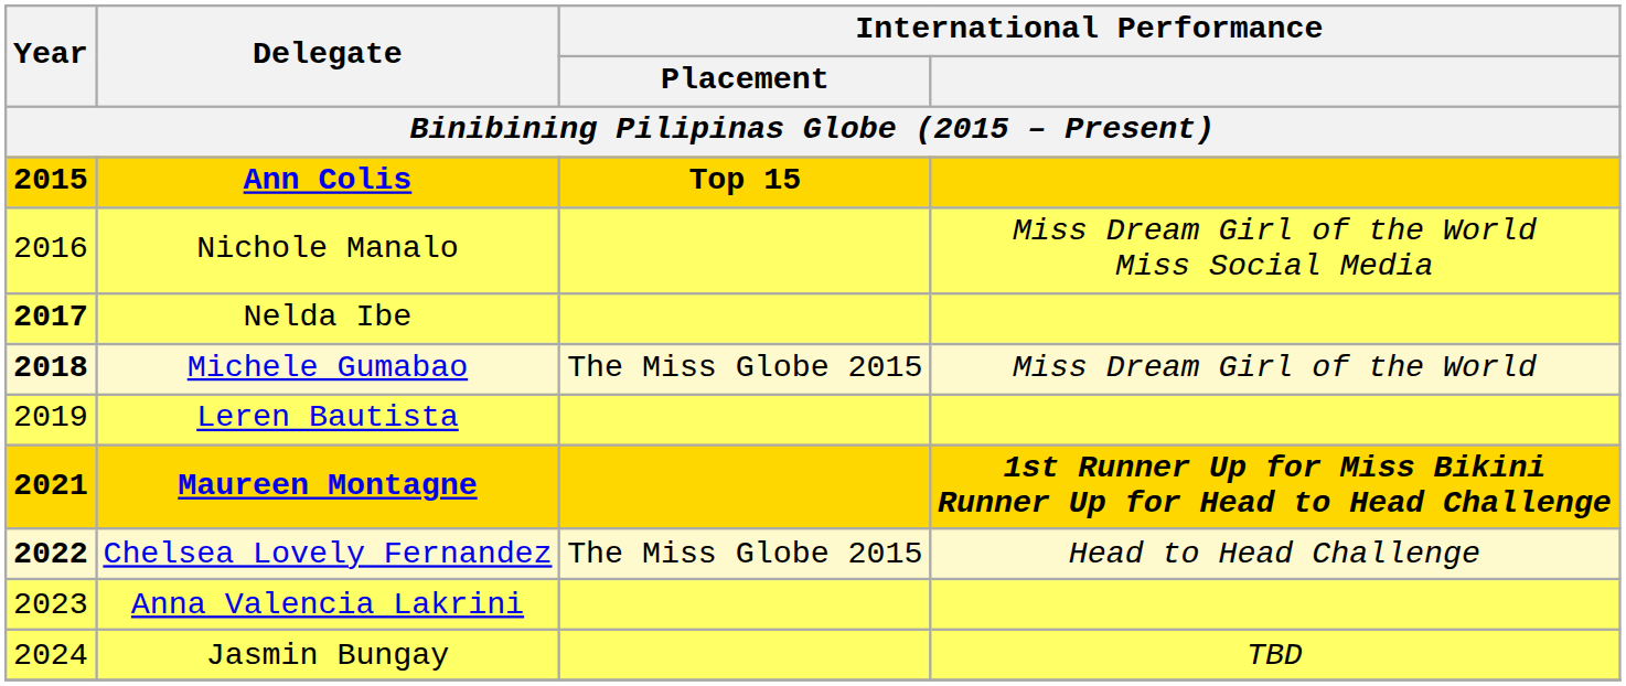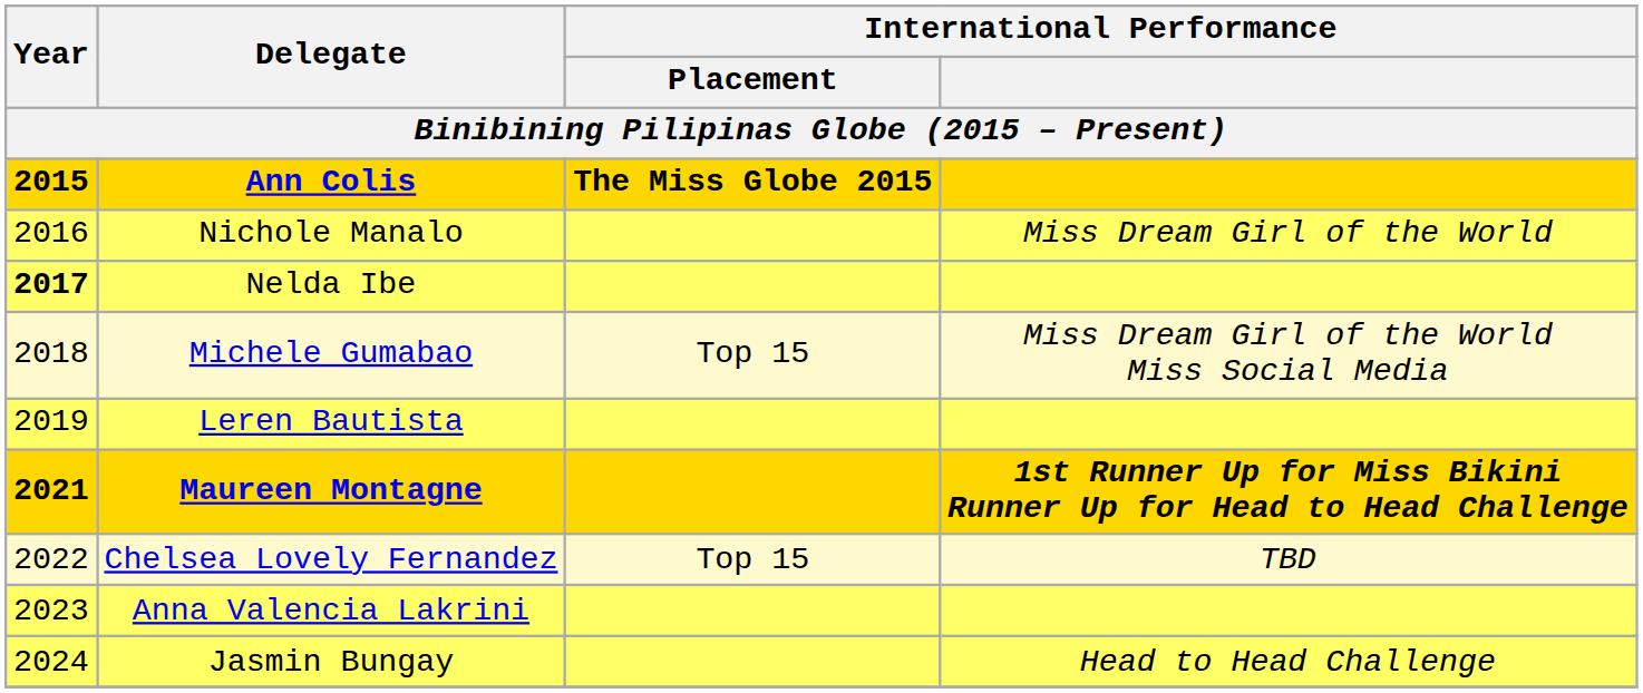 <table class="wikitable" style="font-size: 95%; text-align:center">
 <tr>
 <th rowspan="2">Year</th>
 <th rowspan="2">Delegate</th>
 <th colspan="2">International Performance</th>
 </tr>
 <tr>
 <th>Placement</th>
 <th></th>
 </tr>
 <tr>
 <th colspan="5"><em>Binibining Pilipinas Globe (2015 – Present)</em></th>
 </tr>
 <tr style="background:Gold; font-weight:bold">
 <td>2015</td>
 <td><a href='#'>Ann Colis</a></td>
-<td>Top 15</td>
+<td>The Miss Globe 2015</td>
 <td></td>
 </tr>
 <tr style="background:#FFFF66;">
 <td>2016</td>
 <td>Nichole Manalo</td>
 <td></td>
-<td><em>Miss Dream Girl of the World</em><br><em>Miss Social Media</em></td>
+<td><em>Miss Dream Girl of the World</em></td>
 </tr>
 <tr style="background:#FFFF66;">
 <td><strong>2017</strong></td>
 <td>Nelda Ibe</td>
 <td></td>
 <td></td>
 </tr>
 <tr style="background:#FFFACD;">
-<td><strong>2018</strong></td>
+<td>2018</td>
 <td><a href='#'>Michele Gumabao</a></td>
-<td>The Miss Globe 2015</td>
-<td><em>Miss Dream Girl of the World</em></td>
+<td>Top 15</td>
+<td><em>Miss Dream Girl of the World</em><br><em>Miss Social Media</em></td>
 </tr>
 <tr style="background:#FFFF66;">
 <td>2019</td>
 <td><a href='#'>Leren Bautista</a></td>
 <td></td>
 <td></td>
 </tr>
 <tr style="background:Gold; font-weight:bold">
 <td>2021</td>
 <td><a href='#'>Maureen Montagne</a></td>
 <td></td>
 <td><em>1st Runner Up for Miss Bikini</em><br><em>Runner Up for Head to Head Challenge</em></td>
 </tr>
 <tr style="background:#FFFACD;">
-<td><strong>2022</strong></td>
+<td>2022</td>
 <td><a href='#'>Chelsea Lovely Fernandez</a></td>
-<td>The Miss Globe 2015</td>
-<td><em>Head to Head Challenge</em></td>
+<td>Top 15</td>
+<td><em>TBD</em></td>
 </tr>
 <tr style="background:#FFFF66;">
 <td>2023</td>
 <td><a href='#'>Anna Valencia Lakrini</a></td>
 <td></td>
 <td></td>
 </tr>
 <tr style="background:#FFFF66;">
 <td>2024</td>
 <td>Jasmin Bungay</td>
 <td></td>
-<td><em>TBD</em></td>
+<td><em>Head to Head Challenge</em></td>
 </tr>
 <tr>
 </tr>
 </table>
